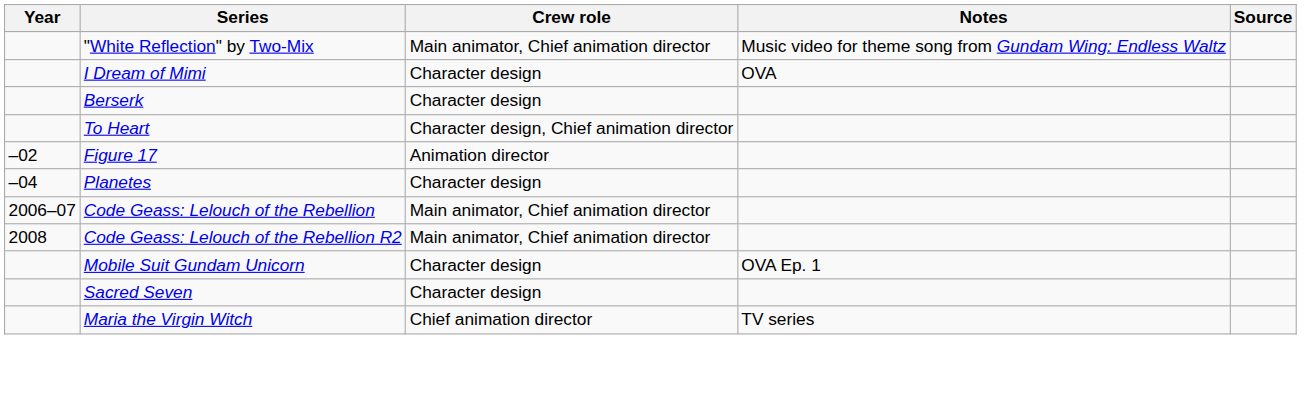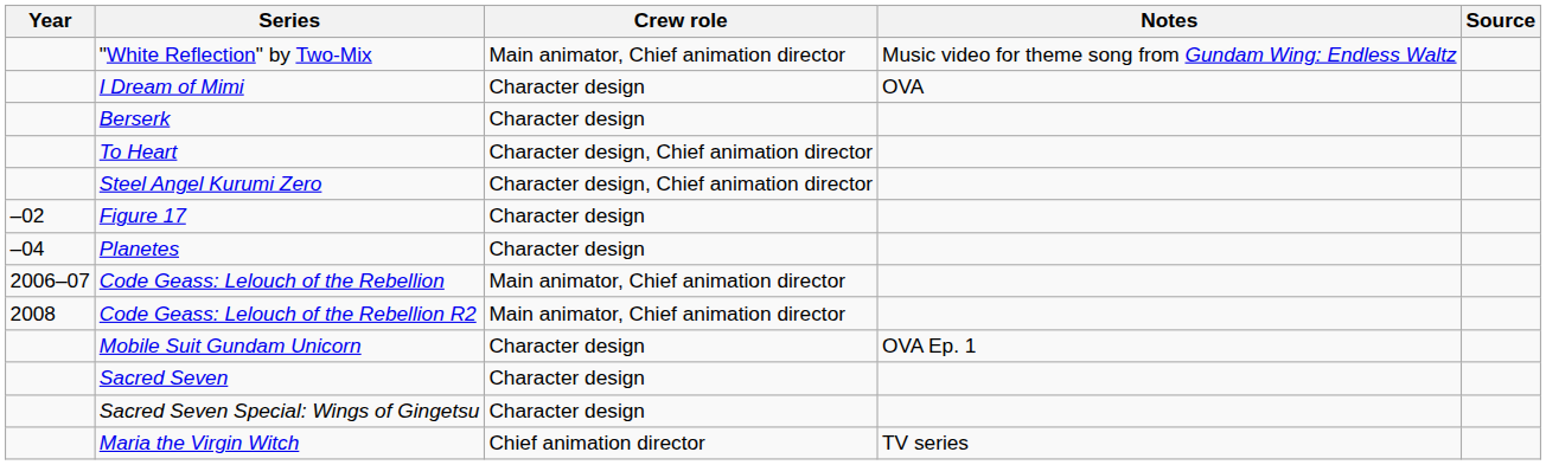 <table class="wikitable sortable plainrowheaders">
 <tr>
 <th>Year</th>
 <th>Series</th>
 <th>Crew role</th>
 <th class="unsortable">Notes</th>
 <th class="unsortable">Source</th>
 </tr>
 <tr>
 <td></td>
 <td>"<a href='#'>White Reflection</a>" by <a href='#'>Two-Mix</a></td>
 <td>Main animator, Chief animation director</td>
 <td>Music video for theme song from <em><a href='#'>Gundam Wing: Endless Waltz</a></em></td>
 <td></td>
 </tr>
 <tr>
 <td></td>
 <td><em><a href='#'>I Dream of Mimi</a></em></td>
 <td>Character design</td>
 <td>OVA</td>
 <td></td>
 </tr>
 <tr>
 <td></td>
 <td><em><a href='#'>Berserk</a></em></td>
 <td>Character design</td>
 <td></td>
 <td></td>
 </tr>
 <tr>
 <td></td>
 <td><em><a href='#'>To Heart</a></em></td>
 <td>Character design, Chief animation director</td>
 <td></td>
 <td></td>
 </tr>
 <tr>
+<td></td>
+<td><em><a href='#'>Steel Angel Kurumi Zero</a></em></td>
+<td>Character design, Chief animation director</td>
+<td></td>
+<td></td>
+</tr>
+<tr>
 <td>–02</td>
 <td><em><a href='#'>Figure 17</a></em></td>
-<td>Animation director</td>
+<td>Character design</td>
 <td></td>
 <td></td>
 </tr>
 <tr>
 <td>–04</td>
 <td><em><a href='#'>Planetes</a></em></td>
 <td>Character design</td>
 <td></td>
 <td></td>
 </tr>
 <tr>
 <td>2006–07</td>
 <td><em><a href='#'>Code Geass: Lelouch of the Rebellion</a></em></td>
 <td>Main animator, Chief animation director</td>
 <td></td>
 <td></td>
 </tr>
 <tr>
 <td>2008</td>
 <td><em><a href='#'>Code Geass: Lelouch of the Rebellion R2</a></em></td>
 <td>Main animator, Chief animation director</td>
 <td></td>
 <td></td>
 </tr>
 <tr>
 <td></td>
 <td><em><a href='#'>Mobile Suit Gundam Unicorn</a></em></td>
 <td>Character design</td>
 <td>OVA Ep. 1</td>
 <td></td>
 </tr>
 <tr>
 <td></td>
 <td><em><a href='#'>Sacred Seven</a></em></td>
 <td>Character design</td>
 <td></td>
 <td></td>
 </tr>
 <tr>
 <td></td>
+<td><em>Sacred Seven Special: Wings of Gingetsu</em></td>
+<td>Character design</td>
+<td></td>
+<td></td>
+</tr>
+<tr>
+<td></td>
 <td><em><a href='#'>Maria the Virgin Witch</a></em></td>
 <td>Chief animation director</td>
 <td>TV series</td>
 <td></td>
 </tr>
 </table>
